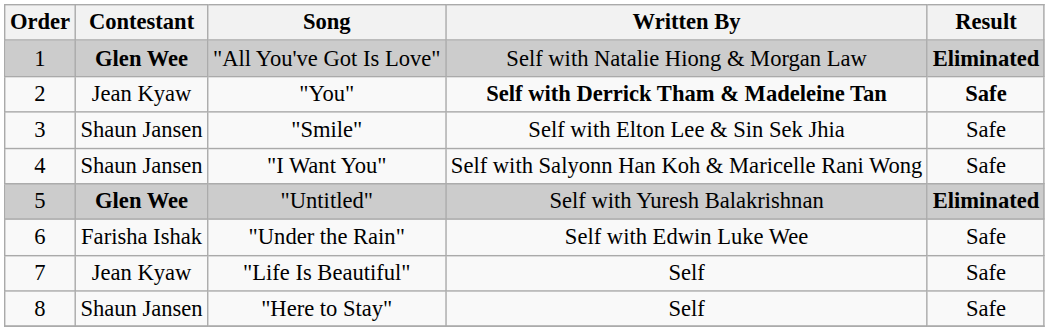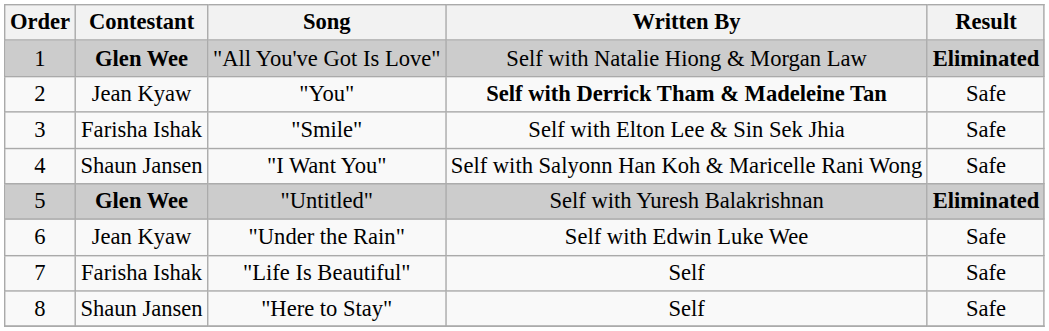 <table class="wikitable plainrowheaders" style="text-align:center;">
 <tr>
 <th scope="col">Order</th>
 <th scope="col">Contestant</th>
 <th scope="col">Song</th>
 <th scope="col">Written By</th>
 <th scope="col">Result</th>
 </tr>
 <tr style="background:#ccc;">
 <td>1</td>
 <td><strong>Glen Wee</strong></td>
 <td>"All You've Got Is Love"</td>
 <td>Self with Natalie Hiong & Morgan Law</td>
 <td><strong>Eliminated</strong></td>
 </tr>
 <tr>
 <td>2</td>
 <td>Jean Kyaw</td>
 <td>"You"</td>
 <td><strong>Self with Derrick Tham & Madeleine Tan</strong></td>
-<td><strong>Safe</strong></td>
+<td>Safe</td>
 </tr>
 <tr>
 <td>3</td>
-<td>Shaun Jansen</td>
+<td>Farisha Ishak</td>
 <td>"Smile"</td>
 <td>Self with Elton Lee & Sin Sek Jhia</td>
 <td>Safe</td>
 </tr>
 <tr>
 <td>4</td>
 <td>Shaun Jansen</td>
 <td>"I Want You"</td>
 <td>Self with Salyonn Han Koh & Maricelle Rani Wong</td>
 <td>Safe</td>
 </tr>
 <tr style="background:#ccc;">
 <td>5</td>
 <td><strong>Glen Wee</strong></td>
 <td>"Untitled"</td>
 <td>Self with Yuresh Balakrishnan</td>
 <td><strong>Eliminated</strong></td>
 </tr>
 <tr>
 <td>6</td>
-<td>Farisha Ishak</td>
+<td>Jean Kyaw</td>
 <td>"Under the Rain"</td>
 <td>Self with Edwin Luke Wee</td>
 <td>Safe</td>
 </tr>
 <tr>
 <td>7</td>
-<td>Jean Kyaw</td>
+<td>Farisha Ishak</td>
 <td>"Life Is Beautiful"</td>
 <td>Self</td>
 <td>Safe</td>
 </tr>
 <tr>
 <td>8</td>
 <td>Shaun Jansen</td>
 <td>"Here to Stay"</td>
 <td>Self</td>
 <td>Safe</td>
 </tr>
 <tr>
 </tr>
 </table>
